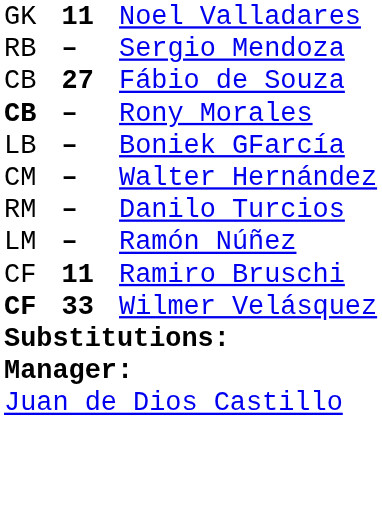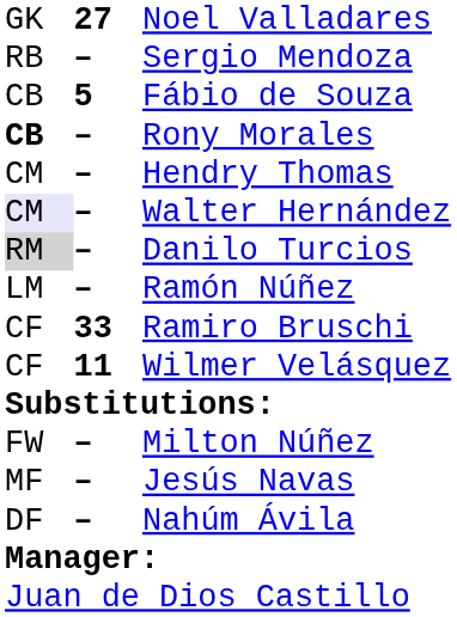 <table style="font-size: 90%" cellspacing="0" cellpadding="0">
 <tr>
 <td colspan=4></td>
 </tr>
 <tr>
 <th width="25"></th>
 <th width="25"></th>
 </tr>
 <tr>
 <td>GK</td>
-<td><strong>11</strong></td>
+<td><strong>27</strong></td>
 <td> <a href='#'>Noel Valladares</a></td>
 <td></td>
 <td></td>
 </tr>
 <tr>
 <td>RB</td>
 <td><strong>–</strong></td>
 <td> <a href='#'>Sergio Mendoza</a></td>
 </tr>
 <tr>
 <td>CB</td>
-<td><strong>27</strong></td>
+<td><strong>5</strong></td>
 <td> <a href='#'>Fábio de Souza</a></td>
 <td></td>
 <td></td>
 </tr>
 <tr>
 <td><strong>CB</strong></td>
 <td><strong>–</strong></td>
 <td> <a href='#'>Rony Morales</a></td>
 </tr>
 <tr>
-<td>LB</td>
+<td>CM</td>
 <td><strong>–</strong></td>
-<td> <a href='#'>Boniek GFarcía</a></td>
+<td> <a href='#'>Hendry Thomas</a></td>
 <td></td>
 <td></td>
 </tr>
 <tr>
-<td>CM</td>
+<td style="background: lavender;">CM</td>
 <td><strong>–</strong></td>
 <td> <a href='#'>Walter Hernández</a></td>
 </tr>
 <tr>
-<td>RM</td>
+<td style="background: lightgrey;">RM</td>
 <td><strong>–</strong></td>
 <td> <a href='#'>Danilo Turcios</a></td>
 <td></td>
 <td></td>
 </tr>
 <tr>
 <td>LM</td>
 <td><strong>–</strong></td>
 <td> <a href='#'>Ramón Núñez</a></td>
 </tr>
 <tr>
 <td>CF</td>
-<td><strong>11</strong></td>
+<td><strong>33</strong></td>
 <td> <a href='#'>Ramiro Bruschi</a></td>
 </tr>
 <tr>
-<td><strong>CF</strong></td>
-<td><strong>33</strong></td>
+<td>CF</td>
+<td><strong>11</strong></td>
 <td> <a href='#'>Wilmer Velásquez</a></td>
 <td></td>
 <td></td>
 </tr>
 <tr>
 <td colspan=3><strong>Substitutions:</strong></td>
 </tr>
 <tr>
+<td>FW</td>
+<td><strong>–</strong></td>
+<td> <a href='#'>Milton Núñez</a></td>
+<td></td>
+<td></td>
+</tr>
+<tr>
+<td>MF</td>
+<td><strong>–</strong></td>
+<td> <a href='#'>Jesús Navas</a></td>
+<td></td>
+<td></td>
+</tr>
+<tr>
+<td>DF</td>
+<td><strong>–</strong></td>
+<td> <a href='#'>Nahúm Ávila</a></td>
+<td></td>
+<td></td>
+</tr>
+<tr>
 <td colspan=3><strong>Manager:</strong></td>
 </tr>
 <tr>
 <td colspan=3> <a href='#'>Juan de Dios Castillo</a></td>
 </tr>
 </table>
